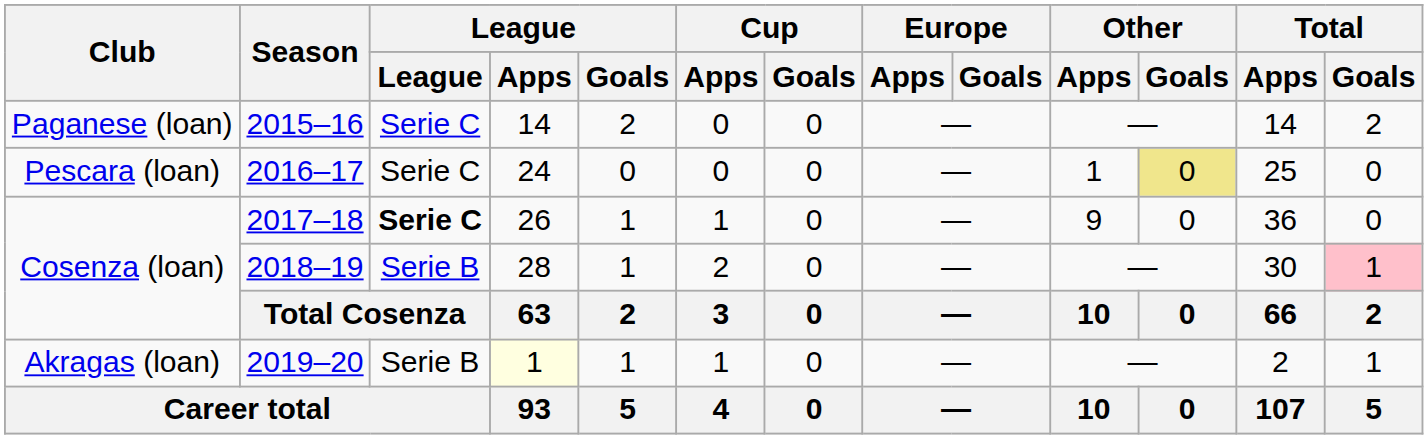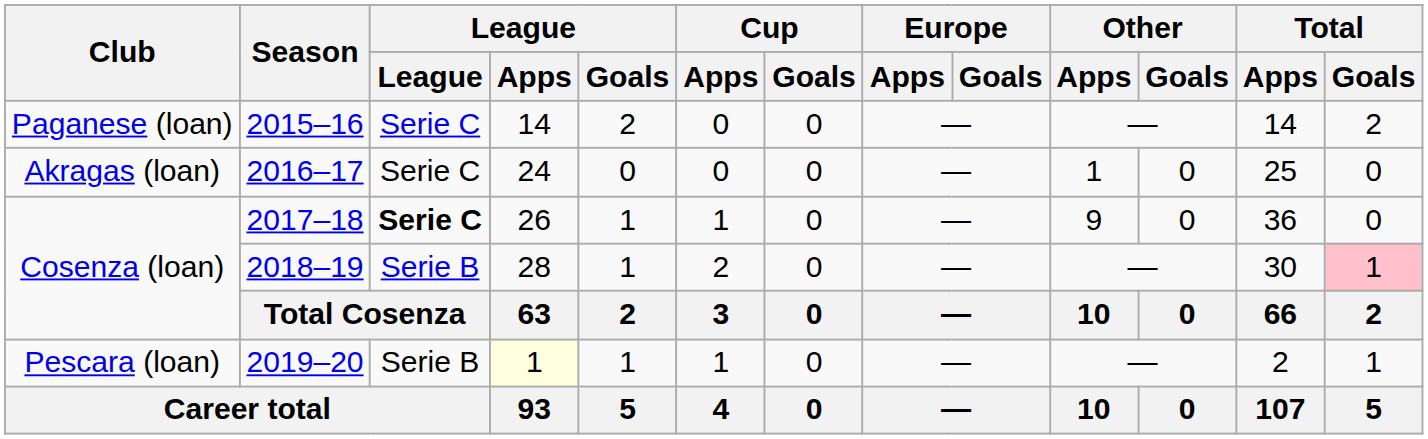 <table class="wikitable" style="text-align: center;">
 <tr>
 <th rowspan="2">Club</th>
 <th rowspan="2">Season</th>
 <th colspan="3">League</th>
 <th colspan="2">Cup</th>
 <th colspan="2">Europe</th>
 <th colspan="2">Other</th>
 <th colspan="2">Total</th>
 </tr>
 <tr>
 <th>League</th>
 <th>Apps</th>
 <th>Goals</th>
 <th>Apps</th>
 <th>Goals</th>
 <th>Apps</th>
 <th>Goals</th>
 <th>Apps</th>
 <th>Goals</th>
 <th>Apps</th>
 <th>Goals</th>
 </tr>
 <tr>
 <td><a href='#'>Paganese</a> (loan)</td>
 <td><a href='#'>2015–16</a></td>
 <td><a href='#'>Serie C</a></td>
 <td>14</td>
 <td>2</td>
 <td>0</td>
 <td>0</td>
 <td colspan="2">—</td>
 <td colspan="2">—</td>
 <td>14</td>
 <td>2</td>
 </tr>
 <tr>
-<td><a href='#'>Pescara</a> (loan)</td>
+<td><a href='#'>Akragas</a> (loan)</td>
 <td><a href='#'>2016–17</a></td>
 <td>Serie C</td>
 <td>24</td>
 <td>0</td>
 <td 0>0</td>
 <td>0</td>
 <td colspan="2">—</td>
 <td>1</td>
-<td style="background: khaki;">0</td>
+<td>0</td>
 <td>25</td>
 <td>0</td>
 </tr>
 <tr>
 <td rowspan="3"><a href='#'>Cosenza</a> (loan)</td>
 <td><a href='#'>2017–18</a></td>
 <td><strong>Serie C</strong></td>
 <td>26</td>
 <td>1</td>
 <td 1>1</td>
 <td>0</td>
 <td colspan="2">—</td>
 <td>9</td>
 <td>0</td>
 <td>36</td>
 <td>0</td>
 </tr>
 <tr>
 <td><a href='#'>2018–19</a></td>
 <td><a href='#'>Serie B</a></td>
 <td>28</td>
 <td>1</td>
 <td>2</td>
 <td>0</td>
 <td colspan="2">—</td>
 <td colspan="2">—</td>
 <td>30</td>
 <td style="background: pink;">1</td>
 </tr>
 <tr>
 <th colspan="2">Total Cosenza</th>
 <th>63</th>
 <th>2</th>
 <th>3</th>
 <th>0</th>
 <th colspan="2">—</th>
 <th>10</th>
 <th>0</th>
 <th>66</th>
 <th>2</th>
 </tr>
 <tr>
-<td><a href='#'>Akragas</a> (loan)</td>
+<td><a href='#'>Pescara</a> (loan)</td>
 <td><a href='#'>2019–20</a></td>
 <td>Serie B</td>
 <td style="background: lightyellow;">1</td>
 <td>1</td>
 <td>1</td>
 <td>0</td>
 <td colspan="2">—</td>
 <td colspan="2">—</td>
 <td>2</td>
 <td>1</td>
 </tr>
 <tr>
 <th colspan="3">Career total</th>
 <th>93</th>
 <th>5</th>
 <th>4</th>
 <th>0</th>
 <th colspan="2">—</th>
 <th>10</th>
 <th>0</th>
 <th>107</th>
 <th>5</th>
 </tr>
 </table>
